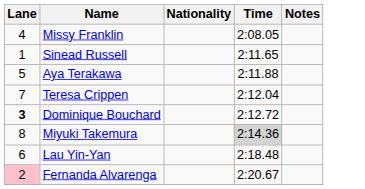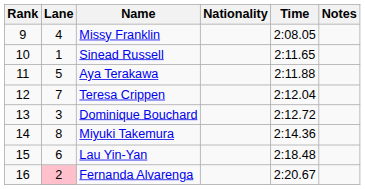 <table class="wikitable sortable" style="text-align:center">
 <tr>
+<th>Rank</th>
 <th>Lane</th>
 <th>Name</th>
 <th>Nationality</th>
 <th>Time</th>
 <th>Notes</th>
 </tr>
 <tr>
+<td>9</td>
 <td>4</td>
 <td align=left><a href='#'>Missy Franklin</a></td>
 <td align=left></td>
 <td>2:08.05</td>
 <td></td>
 </tr>
 <tr>
+<td>10</td>
 <td>1</td>
 <td align=left><a href='#'>Sinead Russell</a></td>
 <td align=left></td>
 <td>2:11.65</td>
 <td></td>
 </tr>
 <tr>
+<td>11</td>
 <td>5</td>
 <td align=left><a href='#'>Aya Terakawa</a></td>
 <td align=left></td>
 <td>2:11.88</td>
 <td></td>
 </tr>
 <tr>
+<td>12</td>
 <td>7</td>
 <td align=left><a href='#'>Teresa Crippen</a></td>
 <td align=left></td>
 <td>2:12.04</td>
 <td></td>
 </tr>
 <tr>
-<td><strong>3</strong></td>
+<td>13</td>
+<td>3</td>
 <td align=left><a href='#'>Dominique Bouchard</a></td>
 <td align=left></td>
 <td>2:12.72</td>
 <td></td>
 </tr>
 <tr>
+<td>14</td>
 <td>8</td>
 <td align=left><a href='#'>Miyuki Takemura</a></td>
 <td align=left></td>
-<td style="background: lightgrey;">2:14.36</td>
+<td>2:14.36</td>
 <td></td>
 </tr>
 <tr>
+<td>15</td>
 <td>6</td>
 <td align=left><a href='#'>Lau Yin-Yan</a></td>
 <td align=left></td>
 <td>2:18.48</td>
 <td></td>
 </tr>
 <tr>
+<td>16</td>
 <td style="background: pink;">2</td>
 <td align=left><a href='#'>Fernanda Alvarenga</a></td>
 <td align=left></td>
 <td>2:20.67</td>
 <td></td>
 </tr>
 </table>
